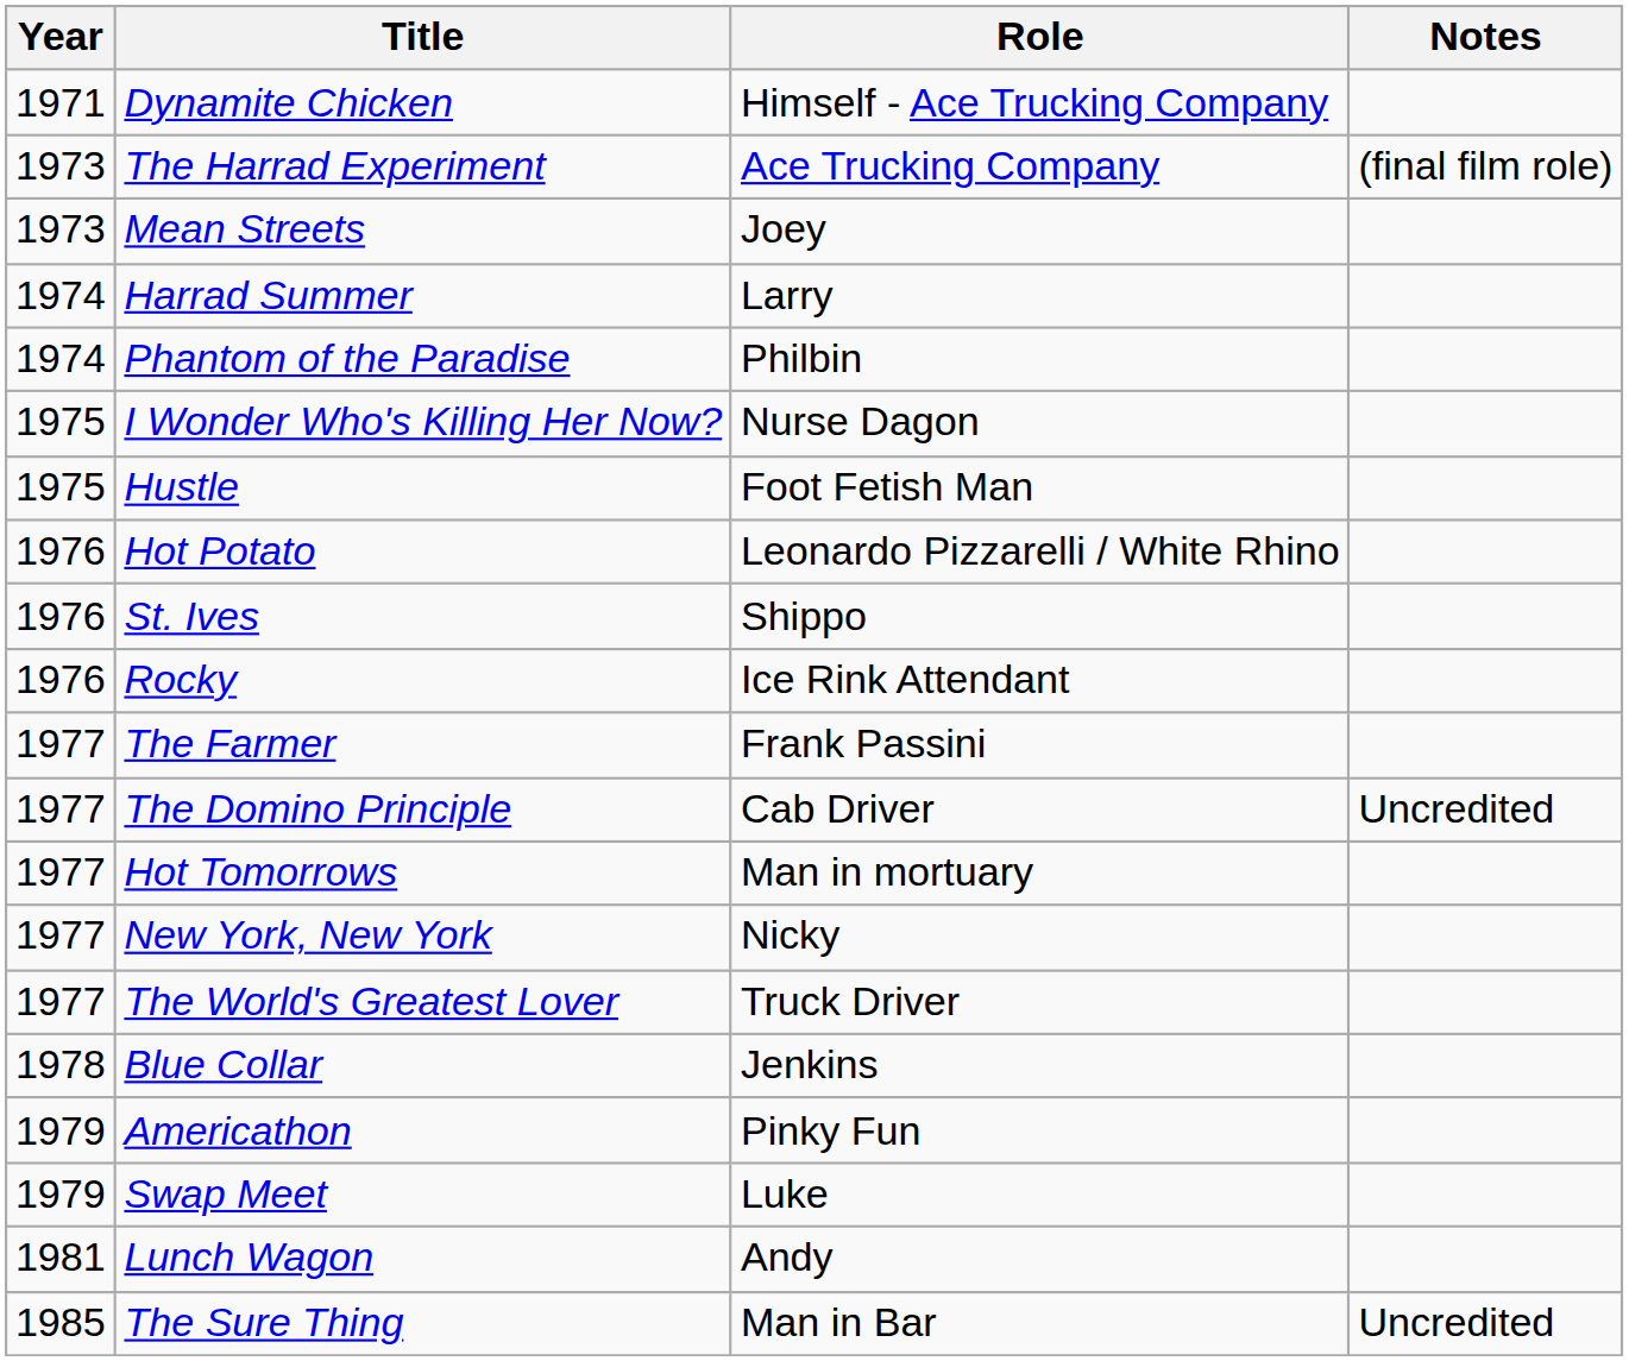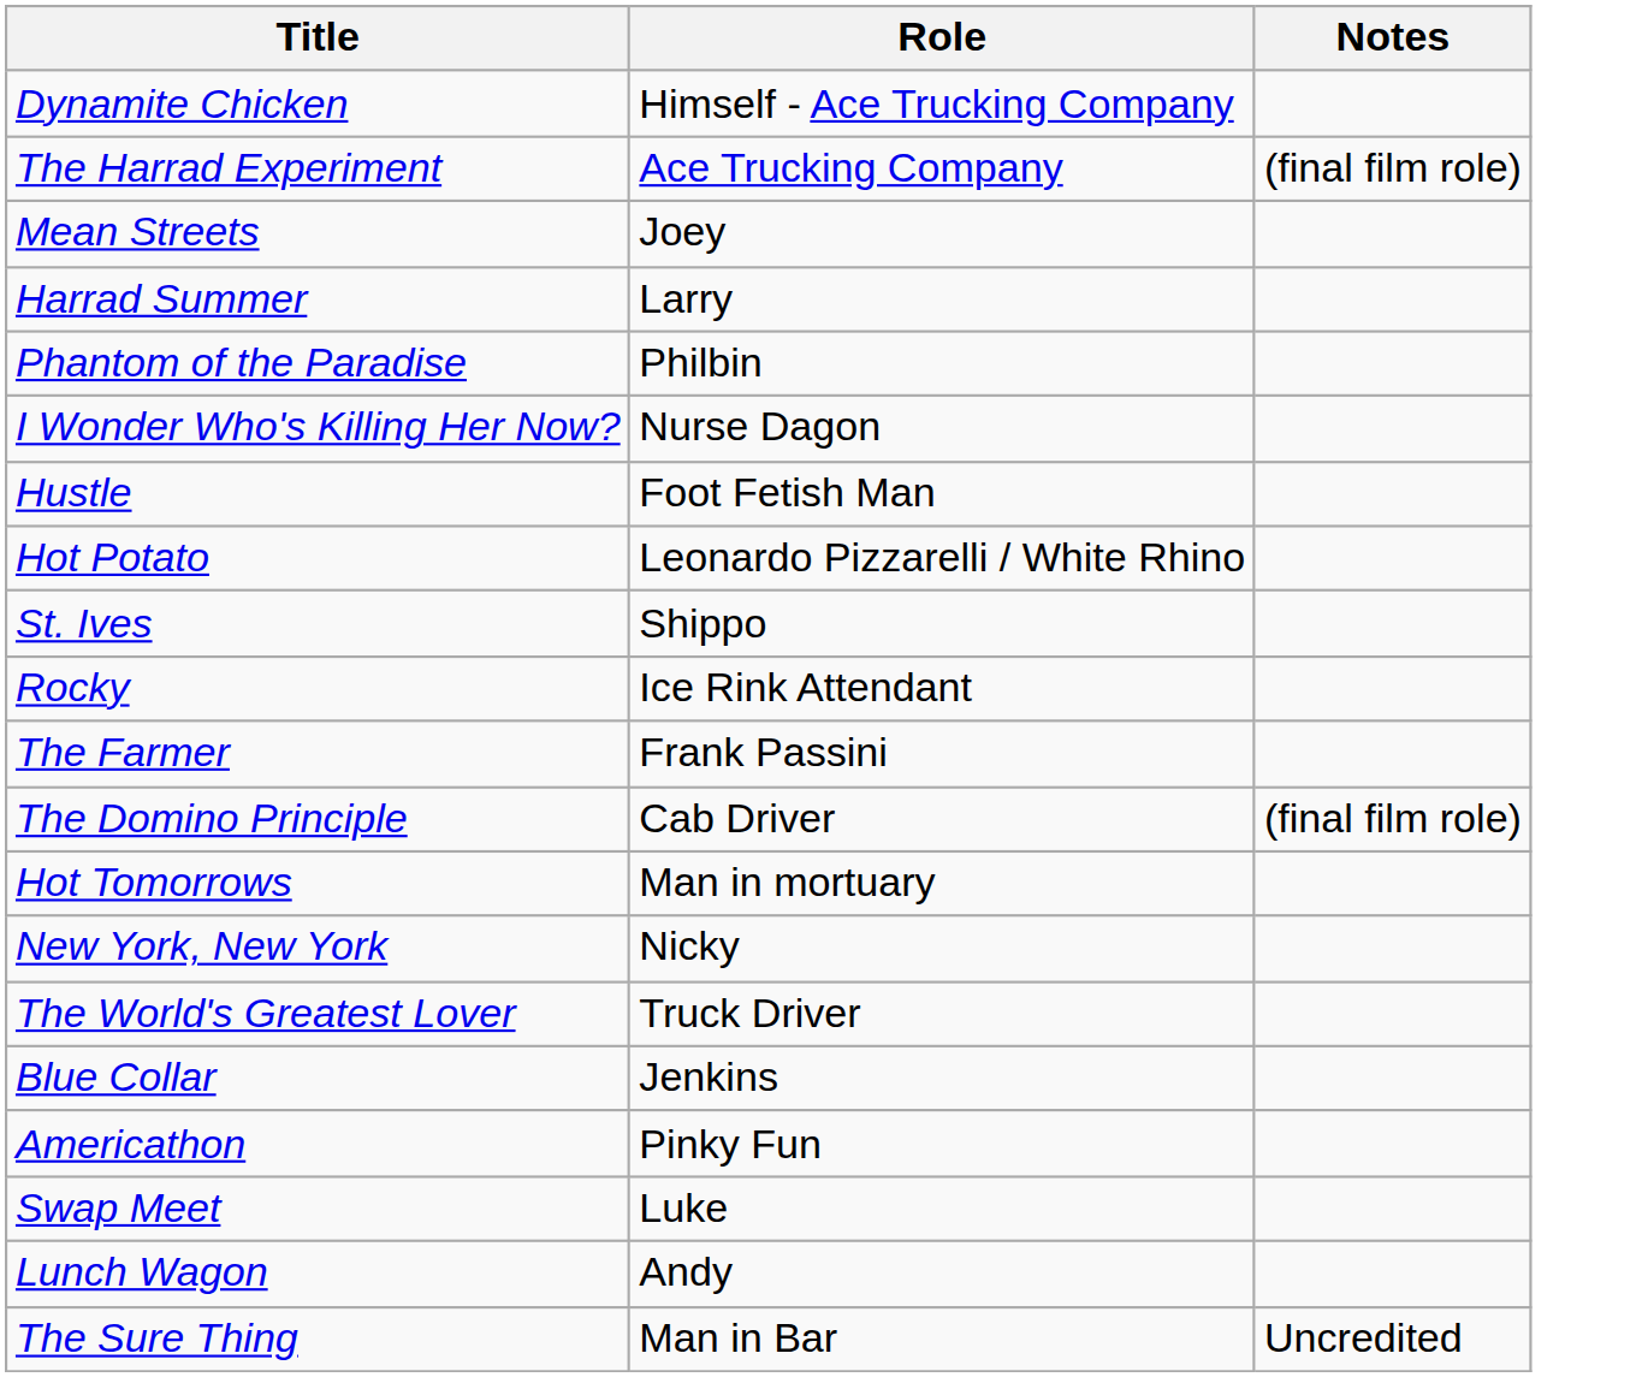 <table class="wikitable sortable">
 <tr>
-<th>Year</th>
 <th>Title</th>
 <th>Role</th>
 <th>Notes</th>
 </tr>
 <tr>
-<td>1971</td>
 <td><em><a href='#'>Dynamite Chicken</a></em></td>
 <td>Himself - <a href='#'>Ace Trucking Company</a></td>
 <td></td>
 </tr>
 <tr>
-<td>1973</td>
 <td><em><a href='#'>The Harrad Experiment</a></em></td>
 <td><a href='#'>Ace Trucking Company</a></td>
 <td>(final film role)</td>
 </tr>
 <tr>
-<td>1973</td>
 <td><em><a href='#'>Mean Streets</a></em></td>
 <td>Joey</td>
 <td></td>
 </tr>
 <tr>
-<td>1974</td>
 <td><em><a href='#'>Harrad Summer</a></em></td>
 <td>Larry</td>
 <td></td>
 </tr>
 <tr>
-<td>1974</td>
 <td><em><a href='#'>Phantom of the Paradise</a></em></td>
 <td>Philbin</td>
 <td></td>
 </tr>
 <tr>
-<td>1975</td>
 <td><em><a href='#'>I Wonder Who's Killing Her Now?</a></em></td>
 <td>Nurse Dagon</td>
 <td></td>
 </tr>
 <tr>
-<td>1975</td>
 <td><em><a href='#'>Hustle</a></em></td>
 <td>Foot Fetish Man</td>
 <td></td>
 </tr>
 <tr>
-<td>1976</td>
 <td><em><a href='#'>Hot Potato</a></em></td>
 <td>Leonardo Pizzarelli / White Rhino</td>
 <td></td>
 </tr>
 <tr>
-<td>1976</td>
 <td><em><a href='#'>St. Ives</a></em></td>
 <td>Shippo</td>
 <td></td>
 </tr>
 <tr>
-<td>1976</td>
 <td><em><a href='#'>Rocky</a></em></td>
 <td>Ice Rink Attendant</td>
 <td></td>
 </tr>
 <tr>
-<td>1977</td>
 <td><em><a href='#'>The Farmer</a></em></td>
 <td>Frank Passini</td>
 <td></td>
 </tr>
 <tr>
-<td>1977</td>
 <td><em><a href='#'>The Domino Principle</a></em></td>
 <td>Cab Driver</td>
-<td>Uncredited</td>
+<td>(final film role)</td>
 </tr>
 <tr>
-<td>1977</td>
 <td><em><a href='#'>Hot Tomorrows</a></em></td>
 <td>Man in mortuary</td>
 <td></td>
 </tr>
 <tr>
-<td>1977</td>
 <td><em><a href='#'>New York, New York</a></em></td>
 <td>Nicky</td>
 <td></td>
 </tr>
 <tr>
-<td>1977</td>
 <td><em><a href='#'>The World's Greatest Lover</a></em></td>
 <td>Truck Driver</td>
 <td></td>
 </tr>
 <tr>
-<td>1978</td>
 <td><em><a href='#'>Blue Collar</a></em></td>
 <td>Jenkins</td>
 <td></td>
 </tr>
 <tr>
-<td>1979</td>
 <td><em><a href='#'>Americathon</a></em></td>
 <td>Pinky Fun</td>
 <td></td>
 </tr>
 <tr>
-<td>1979</td>
 <td><em><a href='#'>Swap Meet</a></em></td>
 <td>Luke</td>
 <td></td>
 </tr>
 <tr>
-<td>1981</td>
 <td><em><a href='#'>Lunch Wagon</a></em></td>
 <td>Andy</td>
 <td></td>
 </tr>
 <tr>
-<td>1985</td>
 <td><em><a href='#'>The Sure Thing</a></em></td>
 <td>Man in Bar</td>
 <td>Uncredited</td>
 </tr>
 </table>
